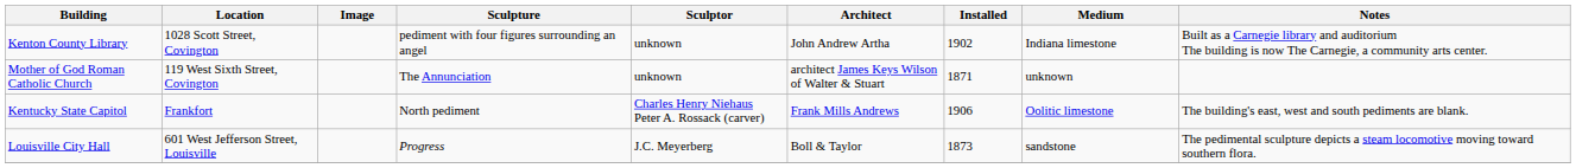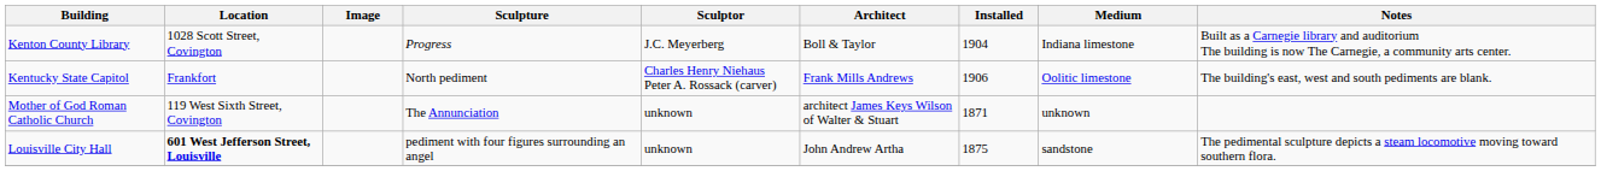 <table class="wikitable sortable">
 <tr>
 <th width="10%">Building</th>
 <th width="10%">Location</th>
 <th width="5%">Image</th>
 <th width="15%">Sculpture</th>
 <th width="10%">Sculptor</th>
 <th width="10%">Architect</th>
 <th width="5%">Installed</th>
 <th width="10%">Medium</th>
 <th width="25%">Notes</th>
 </tr>
 <tr>
 <td><a href='#'>Kenton County Library</a></td>
 <td>1028 Scott Street,<br><a href='#'>Covington</a></td>
 <td></td>
-<td>pediment with four figures surrounding an angel</td>
-<td>unknown</td>
-<td>John Andrew Artha</td>
-<td>1902</td>
+<td><em>Progress</em></td>
+<td>J.C. Meyerberg</td>
+<td>Boll & Taylor</td>
+<td>1904</td>
 <td>Indiana limestone</td>
 <td>Built as a <a href='#'>Carnegie library</a> and auditorium<br>The building is now The Carnegie, a community arts center.</td>
+</tr>
+<tr>
+<td><a href='#'>Kentucky State Capitol</a></td>
+<td><a href='#'>Frankfort</a></td>
+<td></td>
+<td>North pediment</td>
+<td><a href='#'>Charles Henry Niehaus</a><br>Peter A. Rossack (carver)</td>
+<td><a href='#'>Frank Mills Andrews</a></td>
+<td>1906</td>
+<td><a href='#'>Oolitic limestone</a></td>
+<td>The building's east, west and south pediments are blank.</td>
 </tr>
 <tr>
 <td><a href='#'>Mother of God Roman Catholic Church</a></td>
 <td>119 West Sixth Street,<br><a href='#'>Covington</a></td>
 <td></td>
 <td>The <a href='#'>Annunciation</a></td>
 <td>unknown</td>
 <td>architect <a href='#'>James Keys Wilson</a> of Walter & Stuart</td>
 <td>1871</td>
 <td>unknown</td>
 <td></td>
 </tr>
 <tr>
-<td><a href='#'>Kentucky State Capitol</a></td>
-<td><a href='#'>Frankfort</a></td>
+<td><a href='#'>Louisville City Hall</a></td>
+<td><strong>601 West Jefferson Street,<br><a href='#'>Louisville</a></strong></td>
 <td></td>
-<td>North pediment</td>
-<td><a href='#'>Charles Henry Niehaus</a><br>Peter A. Rossack (carver)</td>
-<td><a href='#'>Frank Mills Andrews</a></td>
-<td>1906</td>
-<td><a href='#'>Oolitic limestone</a></td>
-<td>The building's east, west and south pediments are blank.</td>
-</tr>
-<tr>
-<td><a href='#'>Louisville City Hall</a></td>
-<td>601 West Jefferson Street,<br><a href='#'>Louisville</a></td>
-<td></td>
-<td><em>Progress</em></td>
-<td>J.C. Meyerberg</td>
-<td>Boll & Taylor</td>
-<td>1873</td>
+<td>pediment with four figures surrounding an angel</td>
+<td>unknown</td>
+<td>John Andrew Artha</td>
+<td>1875</td>
 <td>sandstone</td>
 <td>The pedimental sculpture depicts a <a href='#'>steam locomotive</a> moving toward southern flora.</td>
 </tr>
 <tr>
 </tr>
 </table>
